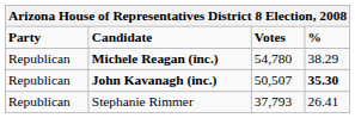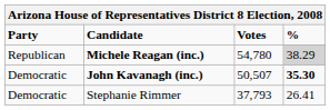 <table class="wikitable">
 <tr>
 <th colspan="4">Arizona House of Representatives District 8 Election, 2008</th>
 </tr>
 <tr>
 <td><strong>Party</strong></td>
 <td><strong>Candidate</strong></td>
 <td><strong>Votes</strong></td>
 <td><strong>%</strong></td>
 </tr>
 <tr>
 <td>Republican</td>
 <td><strong>Michele Reagan (inc.)</strong></td>
 <td>54,780</td>
-<td>38.29</td>
+<td style="background: lightgrey;">38.29</td>
 </tr>
 <tr>
-<td>Republican</td>
+<td>Democratic</td>
 <td><strong>John Kavanagh (inc.)</strong></td>
 <td>50,507</td>
 <td><strong>35.30</strong></td>
 </tr>
 <tr>
-<td>Republican</td>
+<td>Democratic</td>
 <td>Stephanie Rimmer</td>
 <td>37,793</td>
 <td>26.41</td>
 </tr>
 </table>
